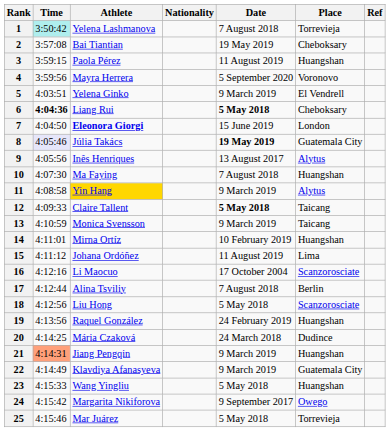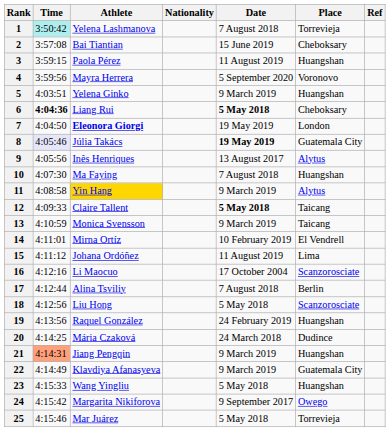 <table class="wikitable">
 <tr>
 <th>Rank</th>
 <th>Time</th>
 <th>Athlete</th>
 <th>Nationality</th>
 <th>Date</th>
 <th>Place</th>
 <th>Ref</th>
 </tr>
 <tr>
 <th>1</th>
 <td style="background: paleturquoise;">3:50:42</td>
 <td><a href='#'>Yelena Lashmanova</a></td>
 <td></td>
 <td>7 August 2018</td>
 <td>Torrevieja</td>
 <td></td>
 </tr>
 <tr>
 <th>2</th>
 <td>3:57:08</td>
 <td><a href='#'>Bai Tiantian</a></td>
 <td></td>
-<td>19 May 2019</td>
+<td>15 June 2019</td>
 <td>Cheboksary</td>
 <td></td>
 </tr>
 <tr>
 <th>3</th>
 <td>3:59:15</td>
 <td><a href='#'>Paola Pérez</a></td>
 <td></td>
 <td>11 August 2019</td>
 <td>Huangshan</td>
 <td></td>
 </tr>
 <tr>
 <th>4</th>
 <td>3:59:56</td>
 <td><a href='#'>Mayra Herrera</a></td>
 <td></td>
 <td>5 September 2020</td>
 <td>Voronovo</td>
 <td></td>
 </tr>
 <tr>
 <th>5</th>
 <td>4:03:51</td>
 <td><a href='#'>Yelena Ginko</a></td>
 <td></td>
 <td>9 March 2019</td>
-<td>El Vendrell</td>
+<td>Huangshan</td>
 <td></td>
 </tr>
 <tr>
 <th>6</th>
 <td><strong>4:04:36</strong></td>
 <td><a href='#'>Liang Rui</a></td>
 <td></td>
 <td><strong>5 May 2018</strong></td>
 <td>Cheboksary</td>
 <td></td>
 </tr>
 <tr>
 <th>7</th>
 <td>4:04:50</td>
 <td><strong><a href='#'>Eleonora Giorgi</a></strong></td>
 <td></td>
-<td>15 June 2019</td>
+<td>19 May 2019</td>
 <td>London</td>
 <td></td>
 </tr>
 <tr>
 <th>8</th>
 <td style="background: lavender;">4:05:46</td>
 <td><a href='#'>Júlia Takács</a></td>
 <td></td>
 <td><strong>19 May 2019</strong></td>
 <td>Guatemala City</td>
 <td></td>
 </tr>
 <tr>
 <th>9</th>
 <td>4:05:56</td>
 <td><a href='#'>Inês Henriques</a></td>
 <td></td>
 <td>13 August 2017</td>
 <td><a href='#'>Alytus</a></td>
 <td></td>
 </tr>
 <tr>
 <th>10</th>
 <td>4:07:30</td>
 <td><a href='#'>Ma Faying</a></td>
 <td></td>
 <td>7 August 2018</td>
 <td>Huangshan</td>
 <td></td>
 </tr>
 <tr>
 <th>11</th>
 <td>4:08:58</td>
 <td style="background: gold;"><a href='#'>Yin Hang</a></td>
 <td></td>
 <td>9 March 2019</td>
 <td><a href='#'>Alytus</a></td>
 <td></td>
 </tr>
 <tr>
 <th>12</th>
 <td>4:09:33</td>
 <td><a href='#'>Claire Tallent</a></td>
 <td></td>
 <td><strong>5 May 2018</strong></td>
 <td>Taicang</td>
 <td></td>
 </tr>
 <tr>
 <th>13</th>
 <td>4:10:59</td>
 <td><a href='#'>Monica Svensson</a></td>
 <td></td>
 <td>9 March 2019</td>
 <td>Taicang</td>
 <td></td>
 </tr>
 <tr>
 <th>14</th>
 <td>4:11:01</td>
 <td><a href='#'>Mirna Ortíz</a></td>
 <td></td>
 <td>10 February 2019</td>
-<td>Huangshan</td>
+<td>El Vendrell</td>
 <td></td>
 </tr>
 <tr>
 <th>15</th>
 <td>4:11:12</td>
 <td><a href='#'>Johana Ordóñez</a></td>
 <td></td>
 <td>11 August 2019</td>
 <td>Lima</td>
 <td></td>
 </tr>
 <tr>
 <th>16</th>
 <td>4:12:16</td>
 <td><a href='#'>Li Maocuo</a></td>
 <td></td>
 <td>17 October 2004</td>
 <td><a href='#'>Scanzorosciate</a></td>
 <td></td>
 </tr>
 <tr>
 <th>17</th>
 <td>4:12:44</td>
 <td><a href='#'>Alina Tsviliy</a></td>
 <td></td>
 <td>7 August 2018</td>
 <td>Berlin</td>
 <td></td>
 </tr>
 <tr>
 <th>18</th>
 <td>4:12:56</td>
 <td><a href='#'>Liu Hong</a></td>
 <td></td>
 <td>5 May 2018</td>
 <td><a href='#'>Scanzorosciate</a></td>
 <td></td>
 </tr>
 <tr>
 <th>19</th>
 <td>4:13:56</td>
 <td><a href='#'>Raquel González</a></td>
 <td></td>
 <td>24 February 2019</td>
 <td>Huangshan</td>
 <td></td>
 </tr>
 <tr>
 <th>20</th>
 <td>4:14:25</td>
 <td><a href='#'>Mária Czaková</a></td>
 <td></td>
 <td>24 March 2018</td>
 <td>Dudince</td>
 <td></td>
 </tr>
 <tr>
 <th>21</th>
 <td style="background: lightsalmon;">4:14:31</td>
 <td><a href='#'>Jiang Pengqin</a></td>
 <td></td>
 <td>9 March 2019</td>
 <td>Huangshan</td>
 <td></td>
 </tr>
 <tr>
 <th>22</th>
 <td>4:14:49</td>
 <td><a href='#'>Klavdiya Afanasyeva</a></td>
 <td></td>
 <td>9 March 2019</td>
 <td>Guatemala City</td>
 <td></td>
 </tr>
 <tr>
 <th>23</th>
 <td>4:15:33</td>
 <td><a href='#'>Wang Yingliu</a></td>
 <td></td>
 <td>5 May 2018</td>
 <td>Huangshan</td>
 <td></td>
 </tr>
 <tr>
 <th>24</th>
 <td>4:15:42</td>
 <td><a href='#'>Margarita Nikiforova</a></td>
 <td></td>
 <td>9 September 2017</td>
 <td><a href='#'>Owego</a></td>
 <td></td>
 </tr>
 <tr>
 <th>25</th>
 <td>4:15:46</td>
 <td><a href='#'>Mar Juárez</a></td>
 <td></td>
 <td>5 May 2018</td>
 <td>Torrevieja</td>
 <td></td>
 </tr>
 </table>
